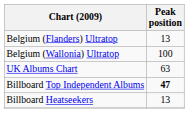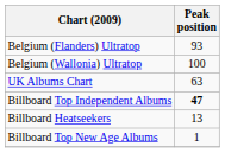 <table class="wikitable sortable">
 <tr>
 <th>Chart (2009)</th>
 <th>Peak<br>position</th>
 </tr>
 <tr>
 <td>Belgium (<a href='#'>Flanders</a>) <a href='#'>Ultratop</a></td>
-<td align=center>13</td>
+<td align=center>93</td>
 </tr>
 <tr>
 <td>Belgium (<a href='#'>Wallonia</a>) <a href='#'>Ultratop</a></td>
 <td align=center>100</td>
 </tr>
 <tr>
 <td><a href='#'>UK Albums Chart</a></td>
 <td align=center>63</td>
 </tr>
 <tr>
 <td>Billboard <a href='#'>Top Independent Albums</a></td>
 <td align=center><strong>47</strong></td>
 </tr>
 <tr>
 <td>Billboard <a href='#'>Heatseekers</a></td>
 <td align=center>13</td>
 </tr>
 <tr>
+<td>Billboard <a href='#'>Top New Age Albums</a></td>
+<td align=center>1</td>
+</tr>
+<tr>
 </tr>
 </table>
